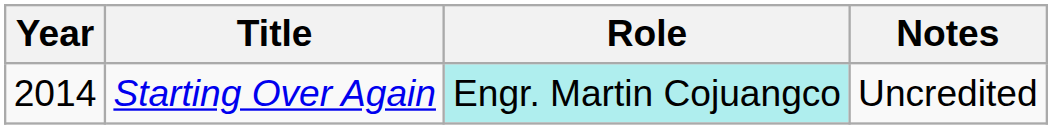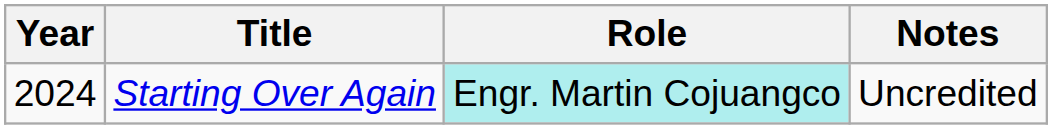 <table class="wikitable">
 <tr>
 <th>Year</th>
 <th>Title</th>
 <th>Role</th>
 <th>Notes</th>
 </tr>
 <tr>
-<td>2014</td>
+<td>2024</td>
 <td><em><a href='#'>Starting Over Again</a></em></td>
 <td style="background: paleturquoise;">Engr. Martin Cojuangco</td>
 <td>Uncredited</td>
 </tr>
 </table>
